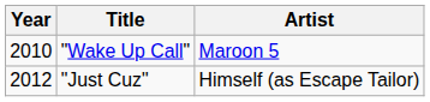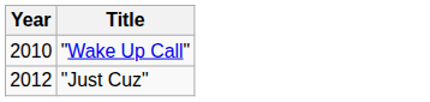 <table class="wikitable sortable">
 <tr>
 <th>Year</th>
 <th>Title</th>
-<th>Artist</th>
 </tr>
 <tr>
 <td>2010</td>
 <td>"<a href='#'>Wake Up Call</a>" </td>
-<td><a href='#'>Maroon 5</a></td>
 </tr>
 <tr>
 <td>2012</td>
 <td>"Just Cuz"</td>
-<td>Himself (as Escape Tailor)</td>
 </tr>
 </table>
